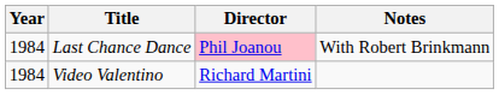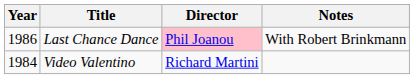 <table class="wikitable">
 <tr>
 <th>Year</th>
 <th>Title</th>
 <th>Director</th>
 <th>Notes</th>
 </tr>
 <tr>
-<td>1984</td>
+<td>1986</td>
 <td><em>Last Chance Dance</em></td>
 <td style="background: pink;"><a href='#'>Phil Joanou</a></td>
 <td>With Robert Brinkmann</td>
 </tr>
 <tr>
 <td>1984</td>
 <td><em>Video Valentino</em></td>
 <td><a href='#'>Richard Martini</a></td>
 <td></td>
 </tr>
 </table>
